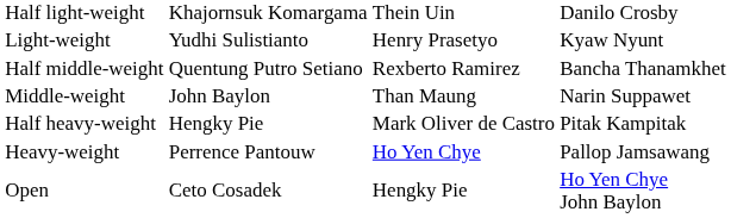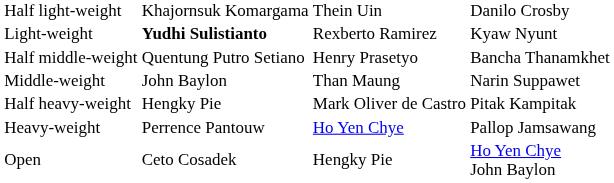 <table>
 <tr>
 <td>Half light-weight</td>
 <td> Khajornsuk Komargama</td>
 <td> Thein Uin</td>
 <td> Danilo Crosby</td>
 </tr>
 <tr>
 <td>Light-weight</td>
-<td> Yudhi Sulistianto</td>
-<td> Henry Prasetyo</td>
+<td><strong> Yudhi Sulistianto</strong></td>
+<td> Rexberto Ramirez</td>
 <td> Kyaw Nyunt</td>
 </tr>
 <tr>
 <td>Half middle-weight</td>
 <td> Quentung Putro Setiano</td>
-<td> Rexberto Ramirez</td>
+<td> Henry Prasetyo</td>
 <td> Bancha Thanamkhet</td>
 </tr>
 <tr>
 <td>Middle-weight</td>
 <td> John Baylon</td>
 <td> Than Maung</td>
 <td> Narin Suppawet</td>
 </tr>
 <tr>
 <td>Half heavy-weight</td>
 <td> Hengky Pie</td>
 <td> Mark Oliver de Castro</td>
 <td> Pitak Kampitak</td>
 </tr>
 <tr>
 <td>Heavy-weight</td>
 <td> Perrence Pantouw</td>
 <td> <a href='#'>Ho Yen Chye</a></td>
 <td> Pallop Jamsawang</td>
 </tr>
 <tr>
 <td>Open</td>
 <td> Ceto Cosadek</td>
 <td> Hengky Pie</td>
 <td> <a href='#'>Ho Yen Chye</a><br> John Baylon</td>
 </tr>
 </table>
